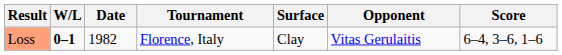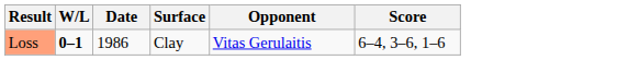 <table class="sortable wikitable">
 <tr>
 <th style="width:40px">Result</th>
 <th style="width:30px" class="unsortable">W/L</th>
 <th style="width:50px">Date</th>
-<th style="width:145px">Tournament</th>
 <th style="width:50px">Surface</th>
 <th style="width:140px">Opponent</th>
 <th style="width:100px" class="unsortable">Score</th>
 </tr>
 <tr>
 <td style="background:#ffa07a;">Loss</td>
 <td><strong>0–1</strong></td>
-<td>1982</td>
-<td><a href='#'>Florence</a>, Italy</td>
+<td>1986</td>
 <td>Clay</td>
 <td> <a href='#'>Vitas Gerulaitis</a></td>
 <td>6–4, 3–6, 1–6</td>
 </tr>
 </table>
